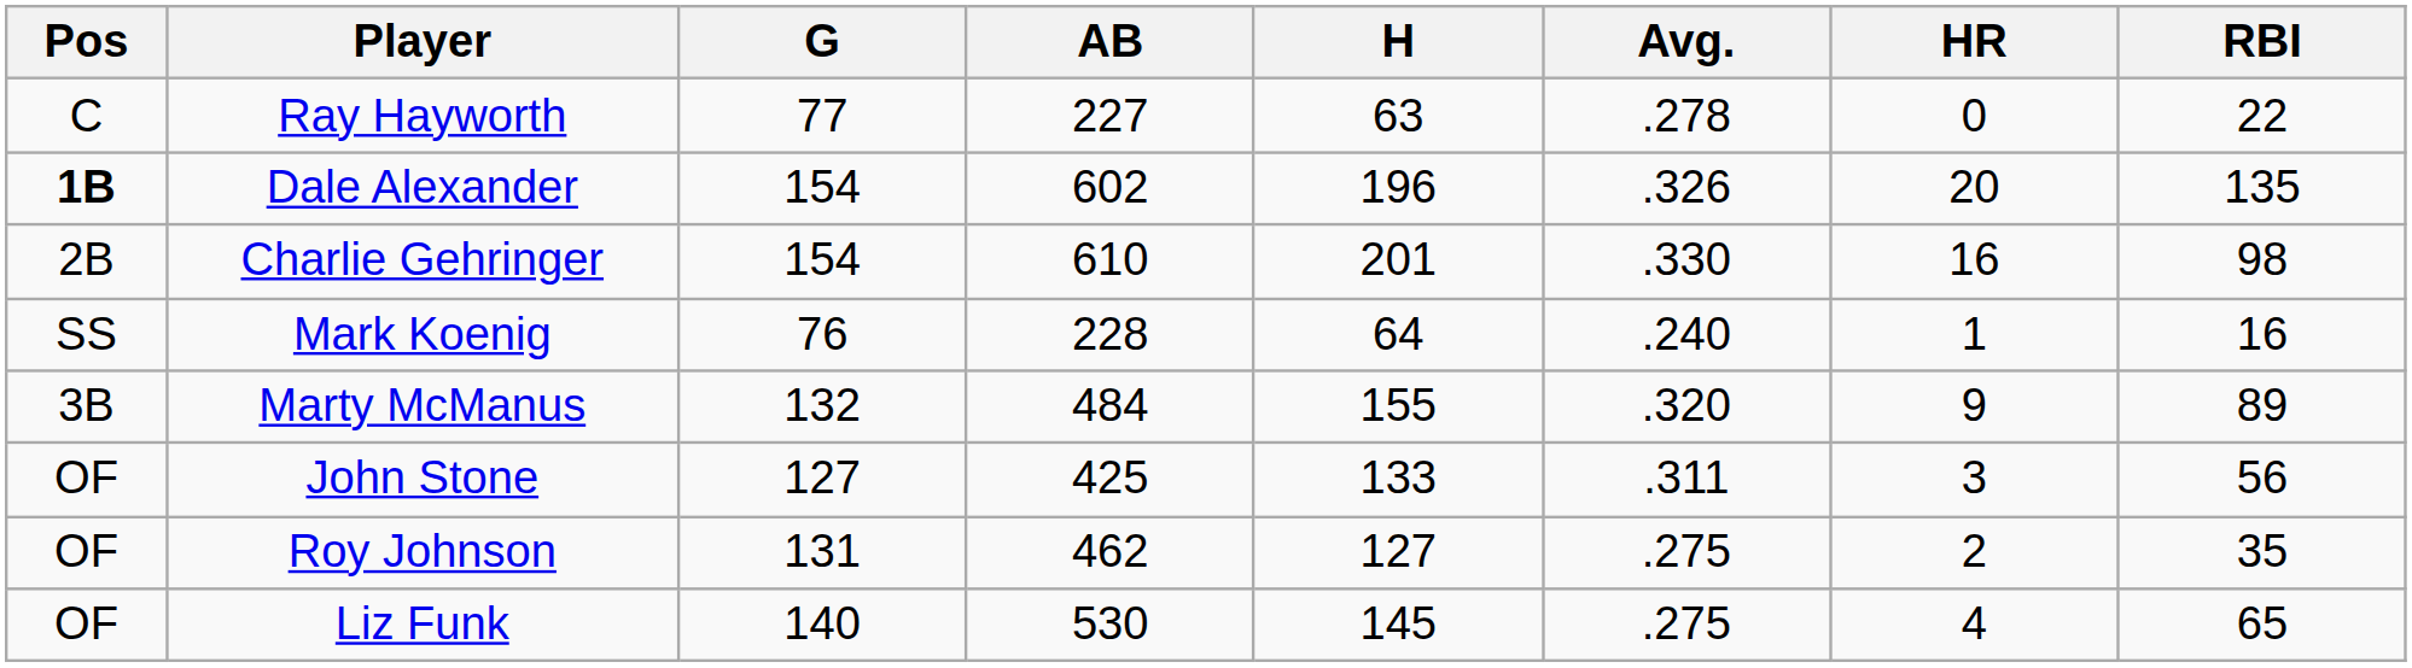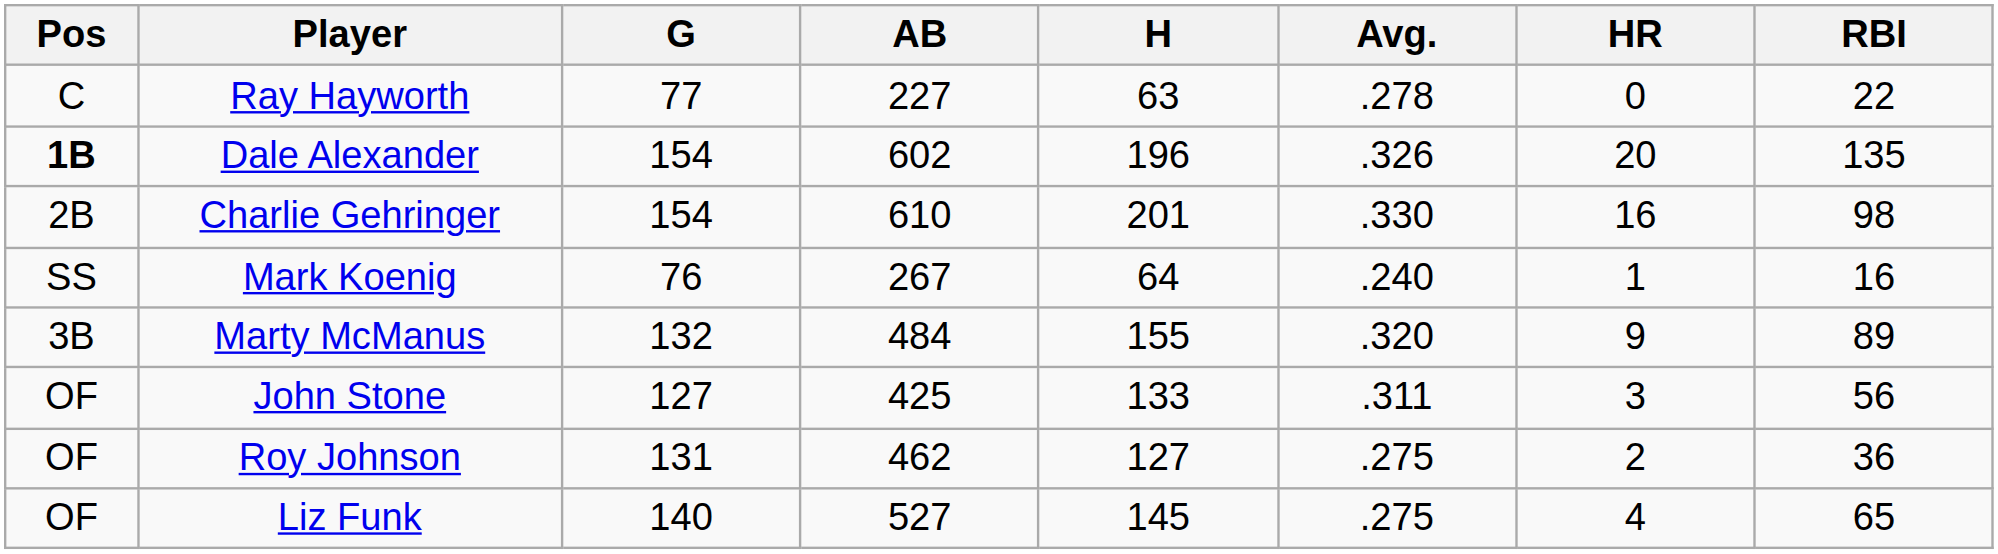 <table class="wikitable sortable">
 <tr>
 <th bgcolor="#DDDDFF" width="5%">Pos</th>
 <th bgcolor="#DDDDFF" width="16%">Player</th>
 <th bgcolor="#DDDDFF" width="9%">G</th>
 <th bgcolor="#DDDDFF" width="9%">AB</th>
 <th bgcolor="#DDDDFF" width="9%">H</th>
 <th bgcolor="#DDDDFF" width="9%">Avg.</th>
 <th bgcolor="#DDDDFF" width="9%">HR</th>
 <th bgcolor="#DDDDFF" width="9%">RBI</th>
 </tr>
 <tr align="center">
 <td>C</td>
 <td><a href='#'>Ray Hayworth</a></td>
 <td>77</td>
 <td>227</td>
 <td>63</td>
 <td>.278</td>
 <td>0</td>
 <td>22</td>
 </tr>
 <tr align=center>
 <td><strong>1B</strong></td>
 <td><a href='#'>Dale Alexander</a></td>
 <td>154</td>
 <td>602</td>
 <td>196</td>
 <td>.326</td>
 <td>20</td>
 <td>135</td>
 </tr>
 <tr align=center>
 <td>2B</td>
 <td><a href='#'>Charlie Gehringer</a></td>
 <td>154</td>
 <td>610</td>
 <td>201</td>
 <td>.330</td>
 <td>16</td>
 <td>98</td>
 </tr>
 <tr align=center>
 <td>SS</td>
 <td><a href='#'>Mark Koenig</a></td>
 <td>76</td>
-<td>228</td>
+<td>267</td>
 <td>64</td>
 <td>.240</td>
 <td>1</td>
 <td>16</td>
 </tr>
 <tr align=center>
 <td>3B</td>
 <td><a href='#'>Marty McManus</a></td>
 <td>132</td>
 <td>484</td>
 <td>155</td>
 <td>.320</td>
 <td>9</td>
 <td>89</td>
 </tr>
 <tr align=center>
 <td>OF</td>
 <td><a href='#'>John Stone</a></td>
 <td>127</td>
 <td>425</td>
 <td>133</td>
 <td>.311</td>
 <td>3</td>
 <td>56</td>
 </tr>
 <tr align=center>
 <td>OF</td>
 <td><a href='#'>Roy Johnson</a></td>
 <td>131</td>
 <td>462</td>
 <td>127</td>
 <td>.275</td>
 <td>2</td>
-<td>35</td>
+<td>36</td>
 </tr>
 <tr align=center>
 <td>OF</td>
 <td><a href='#'>Liz Funk</a></td>
 <td>140</td>
-<td>530</td>
+<td>527</td>
 <td>145</td>
 <td>.275</td>
 <td>4</td>
 <td>65</td>
 </tr>
 </table>
